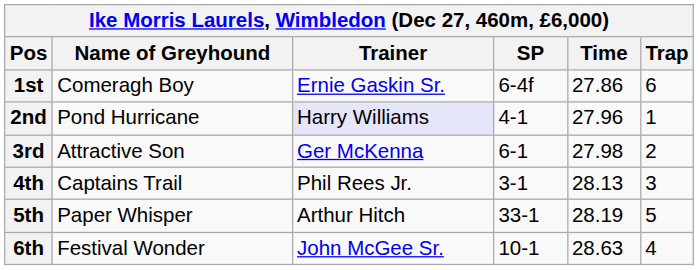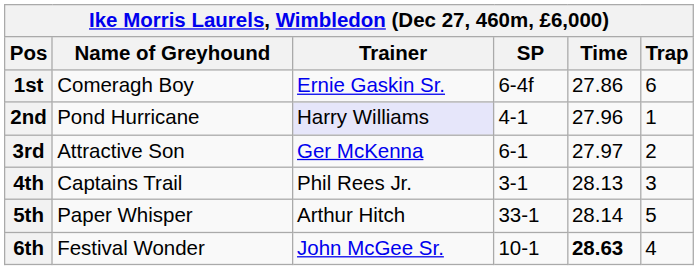 <table class="wikitable">
 <tr>
 <th colspan="6"><a href='#'>Ike Morris Laurels</a>, <a href='#'>Wimbledon</a> (Dec 27, 460m, £6,000)</th>
 </tr>
 <tr>
 <th width=30>Pos</th>
 <th width=180>Name of Greyhound</th>
 <th width=150>Trainer</th>
 <th width=50>SP</th>
 <th width=50>Time</th>
 <th width=30>Trap</th>
 </tr>
 <tr>
 <th>1st</th>
 <td>Comeragh Boy</td>
 <td><a href='#'>Ernie Gaskin Sr.</a></td>
 <td>6-4f</td>
 <td>27.86</td>
 <td>6</td>
 </tr>
 <tr>
 <th>2nd</th>
 <td>Pond Hurricane</td>
 <td style="background: lavender;">Harry Williams</td>
 <td>4-1</td>
 <td>27.96</td>
 <td>1</td>
 </tr>
 <tr>
 <th>3rd</th>
 <td>Attractive Son</td>
 <td><a href='#'>Ger McKenna</a></td>
 <td>6-1</td>
-<td>27.98</td>
+<td>27.97</td>
 <td>2</td>
 </tr>
 <tr>
 <th>4th</th>
 <td>Captains Trail</td>
 <td>Phil Rees Jr.</td>
 <td>3-1</td>
 <td>28.13</td>
 <td>3</td>
 </tr>
 <tr>
 <th>5th</th>
 <td>Paper Whisper</td>
 <td>Arthur Hitch</td>
 <td>33-1</td>
-<td>28.19</td>
+<td>28.14</td>
 <td>5</td>
 </tr>
 <tr>
 <th>6th</th>
 <td>Festival Wonder</td>
 <td><a href='#'>John McGee Sr.</a></td>
 <td>10-1</td>
-<td>28.63</td>
+<td><strong>28.63</strong></td>
 <td>4</td>
 </tr>
 </table>
